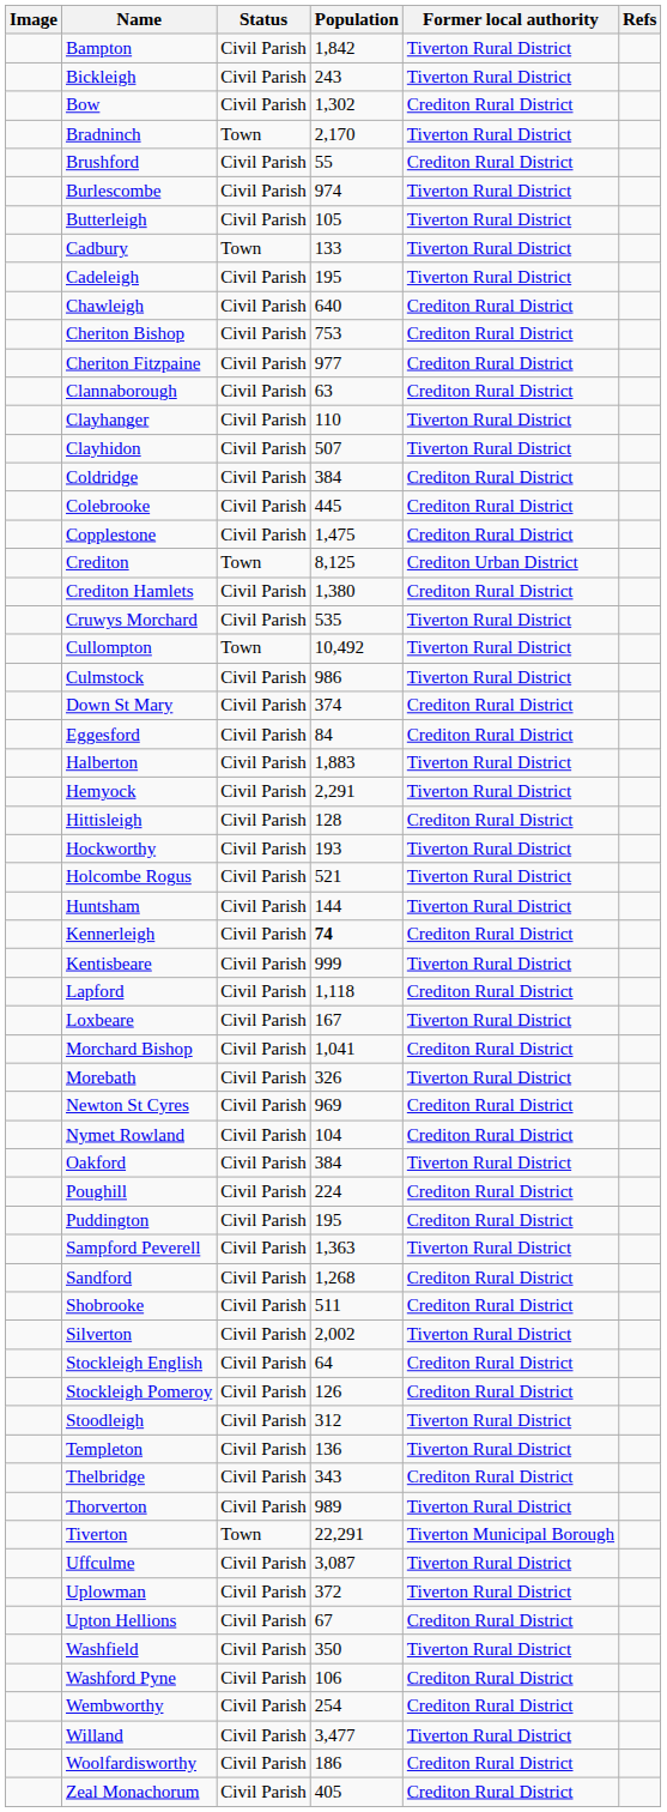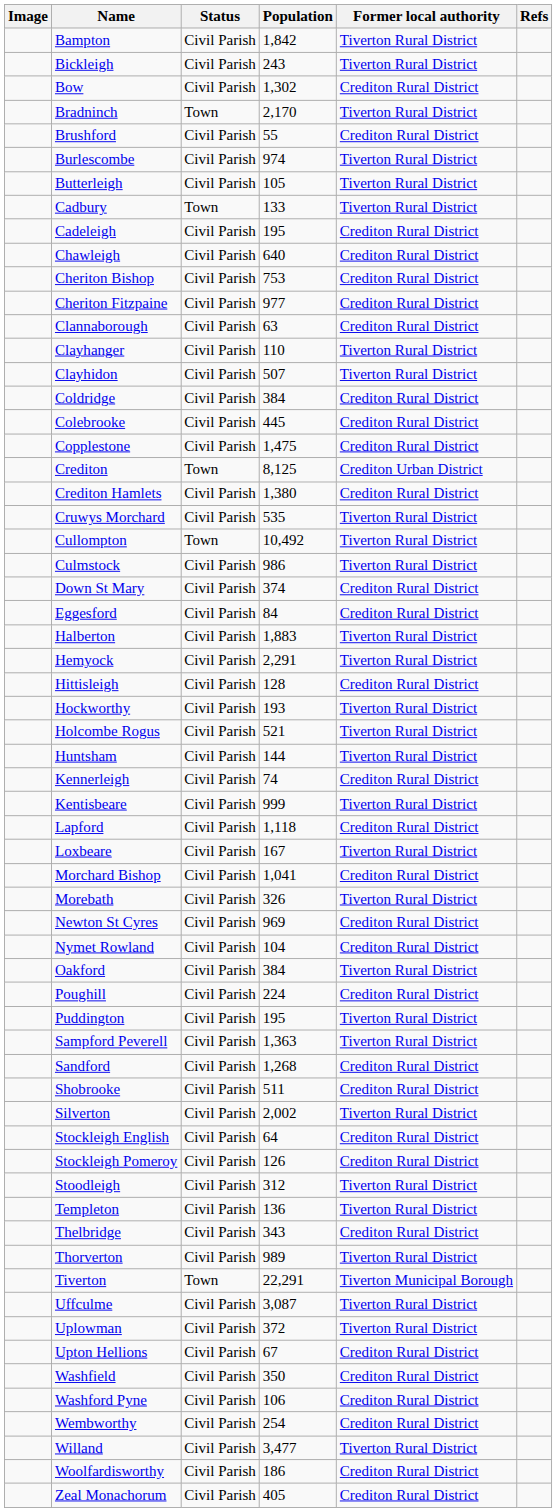 <table class="wikitable sortable">
 <tr>
 <th class="unsortable">Image</th>
 <th>Name</th>
 <th>Status</th>
 <th>Population </th>
 <th>Former local authority</th>
 <th class="unsortable">Refs</th>
 </tr>
 <tr>
 <td></td>
 <td><a href='#'>Bampton</a></td>
 <td>Civil Parish</td>
 <td>1,842</td>
 <td><a href='#'>Tiverton Rural District</a></td>
 <td></td>
 </tr>
 <tr>
 <td></td>
 <td><a href='#'>Bickleigh</a></td>
 <td>Civil Parish</td>
 <td>243</td>
 <td><a href='#'>Tiverton Rural District</a></td>
 <td></td>
 </tr>
 <tr>
 <td></td>
 <td><a href='#'>Bow</a></td>
 <td>Civil Parish</td>
 <td>1,302</td>
 <td><a href='#'>Crediton Rural District</a></td>
 <td></td>
 </tr>
 <tr>
 <td></td>
 <td><a href='#'>Bradninch</a></td>
 <td>Town</td>
 <td>2,170</td>
 <td><a href='#'>Tiverton Rural District</a></td>
 <td></td>
 </tr>
 <tr>
 <td></td>
 <td><a href='#'>Brushford</a></td>
 <td>Civil Parish</td>
 <td>55</td>
 <td><a href='#'>Crediton Rural District</a></td>
 <td></td>
 </tr>
 <tr>
 <td></td>
 <td><a href='#'>Burlescombe</a></td>
 <td>Civil Parish</td>
 <td>974</td>
 <td><a href='#'>Tiverton Rural District</a></td>
 <td></td>
 </tr>
 <tr>
 <td></td>
 <td><a href='#'>Butterleigh</a></td>
 <td>Civil Parish</td>
 <td>105</td>
 <td><a href='#'>Tiverton Rural District</a></td>
 <td></td>
 </tr>
 <tr>
 <td></td>
 <td><a href='#'>Cadbury</a></td>
 <td>Town</td>
 <td>133</td>
 <td><a href='#'>Tiverton Rural District</a></td>
 <td></td>
 </tr>
 <tr>
 <td></td>
 <td><a href='#'>Cadeleigh</a></td>
 <td>Civil Parish</td>
 <td>195</td>
-<td><a href='#'>Tiverton Rural District</a></td>
+<td><a href='#'>Crediton Rural District</a></td>
 <td></td>
 </tr>
 <tr>
 <td></td>
 <td><a href='#'>Chawleigh</a></td>
 <td>Civil Parish</td>
 <td>640</td>
 <td><a href='#'>Crediton Rural District</a></td>
 <td></td>
 </tr>
 <tr>
 <td></td>
 <td><a href='#'>Cheriton Bishop</a></td>
 <td>Civil Parish</td>
 <td>753</td>
 <td><a href='#'>Crediton Rural District</a></td>
 <td></td>
 </tr>
 <tr>
 <td></td>
 <td><a href='#'>Cheriton Fitzpaine</a></td>
 <td>Civil Parish</td>
 <td>977</td>
 <td><a href='#'>Crediton Rural District</a></td>
 <td></td>
 </tr>
 <tr>
 <td></td>
 <td><a href='#'>Clannaborough</a></td>
 <td>Civil Parish</td>
 <td>63</td>
 <td><a href='#'>Crediton Rural District</a></td>
 <td></td>
 </tr>
 <tr>
 <td></td>
 <td><a href='#'>Clayhanger</a></td>
 <td>Civil Parish</td>
 <td>110</td>
 <td><a href='#'>Tiverton Rural District</a></td>
 <td></td>
 </tr>
 <tr>
 <td></td>
 <td><a href='#'>Clayhidon</a></td>
 <td>Civil Parish</td>
 <td>507</td>
 <td><a href='#'>Tiverton Rural District</a></td>
 <td></td>
 </tr>
 <tr>
 <td></td>
 <td><a href='#'>Coldridge</a></td>
 <td>Civil Parish</td>
 <td>384</td>
 <td><a href='#'>Crediton Rural District</a></td>
 <td></td>
 </tr>
 <tr>
 <td></td>
 <td><a href='#'>Colebrooke</a></td>
 <td>Civil Parish</td>
 <td>445</td>
 <td><a href='#'>Crediton Rural District</a></td>
 <td></td>
 </tr>
 <tr>
 <td></td>
 <td><a href='#'>Copplestone</a></td>
 <td>Civil Parish</td>
 <td>1,475</td>
 <td><a href='#'>Crediton Rural District</a></td>
 <td></td>
 </tr>
 <tr>
 <td></td>
 <td><a href='#'>Crediton</a></td>
 <td>Town</td>
 <td>8,125</td>
 <td><a href='#'>Crediton Urban District</a></td>
 <td></td>
 </tr>
 <tr>
 <td></td>
 <td><a href='#'>Crediton Hamlets</a></td>
 <td>Civil Parish</td>
 <td>1,380</td>
 <td><a href='#'>Crediton Rural District</a></td>
 <td></td>
 </tr>
 <tr>
 <td></td>
 <td><a href='#'>Cruwys Morchard</a></td>
 <td>Civil Parish</td>
 <td>535</td>
 <td><a href='#'>Tiverton Rural District</a></td>
 <td></td>
 </tr>
 <tr>
 <td></td>
 <td><a href='#'>Cullompton</a></td>
 <td>Town</td>
 <td>10,492</td>
 <td><a href='#'>Tiverton Rural District</a></td>
 <td></td>
 </tr>
 <tr>
 <td></td>
 <td><a href='#'>Culmstock</a></td>
 <td>Civil Parish</td>
 <td>986</td>
 <td><a href='#'>Tiverton Rural District</a></td>
 <td></td>
 </tr>
 <tr>
 <td></td>
 <td><a href='#'>Down St Mary</a></td>
 <td>Civil Parish</td>
 <td>374</td>
 <td><a href='#'>Crediton Rural District</a></td>
 <td></td>
 </tr>
 <tr>
 <td></td>
 <td><a href='#'>Eggesford</a></td>
 <td>Civil Parish</td>
 <td>84</td>
 <td><a href='#'>Crediton Rural District</a></td>
 <td></td>
 </tr>
 <tr>
 <td></td>
 <td><a href='#'>Halberton</a></td>
 <td>Civil Parish</td>
 <td>1,883</td>
 <td><a href='#'>Tiverton Rural District</a></td>
 <td></td>
 </tr>
 <tr>
 <td></td>
 <td><a href='#'>Hemyock</a></td>
 <td>Civil Parish</td>
 <td>2,291</td>
 <td><a href='#'>Tiverton Rural District</a></td>
 <td></td>
 </tr>
 <tr>
 <td></td>
 <td><a href='#'>Hittisleigh</a></td>
 <td>Civil Parish</td>
 <td>128</td>
 <td><a href='#'>Crediton Rural District</a></td>
 <td></td>
 </tr>
 <tr>
 <td></td>
 <td><a href='#'>Hockworthy</a></td>
 <td>Civil Parish</td>
 <td>193</td>
 <td><a href='#'>Tiverton Rural District</a></td>
 <td></td>
 </tr>
 <tr>
 <td></td>
 <td><a href='#'>Holcombe Rogus</a></td>
 <td>Civil Parish</td>
 <td>521</td>
 <td><a href='#'>Tiverton Rural District</a></td>
 <td></td>
 </tr>
 <tr>
 <td></td>
 <td><a href='#'>Huntsham</a></td>
 <td>Civil Parish</td>
 <td>144</td>
 <td><a href='#'>Tiverton Rural District</a></td>
 <td></td>
 </tr>
 <tr>
 <td></td>
 <td><a href='#'>Kennerleigh</a></td>
 <td>Civil Parish</td>
-<td><strong>74</strong></td>
+<td>74</td>
 <td><a href='#'>Crediton Rural District</a></td>
 <td></td>
 </tr>
 <tr>
 <td></td>
 <td><a href='#'>Kentisbeare</a></td>
 <td>Civil Parish</td>
 <td>999</td>
 <td><a href='#'>Tiverton Rural District</a></td>
 <td></td>
 </tr>
 <tr>
 <td></td>
 <td><a href='#'>Lapford</a></td>
 <td>Civil Parish</td>
 <td>1,118</td>
 <td><a href='#'>Crediton Rural District</a></td>
 <td></td>
 </tr>
 <tr>
 <td></td>
 <td><a href='#'>Loxbeare</a></td>
 <td>Civil Parish</td>
 <td>167</td>
 <td><a href='#'>Tiverton Rural District</a></td>
 <td></td>
 </tr>
 <tr>
 <td></td>
 <td><a href='#'>Morchard Bishop</a></td>
 <td>Civil Parish</td>
 <td>1,041</td>
 <td><a href='#'>Crediton Rural District</a></td>
 <td></td>
 </tr>
 <tr>
 <td></td>
 <td><a href='#'>Morebath</a></td>
 <td>Civil Parish</td>
 <td>326</td>
 <td><a href='#'>Tiverton Rural District</a></td>
 <td></td>
 </tr>
 <tr>
 <td></td>
 <td><a href='#'>Newton St Cyres</a></td>
 <td>Civil Parish</td>
 <td>969</td>
 <td><a href='#'>Crediton Rural District</a></td>
 <td></td>
 </tr>
 <tr>
 <td></td>
 <td><a href='#'>Nymet Rowland</a></td>
 <td>Civil Parish</td>
 <td>104</td>
 <td><a href='#'>Crediton Rural District</a></td>
 <td></td>
 </tr>
 <tr>
 <td></td>
 <td><a href='#'>Oakford</a></td>
 <td>Civil Parish</td>
 <td>384</td>
 <td><a href='#'>Tiverton Rural District</a></td>
 <td></td>
 </tr>
 <tr>
 <td></td>
 <td><a href='#'>Poughill</a></td>
 <td>Civil Parish</td>
 <td>224</td>
 <td><a href='#'>Crediton Rural District</a></td>
 <td></td>
 </tr>
 <tr>
 <td></td>
 <td><a href='#'>Puddington</a></td>
 <td>Civil Parish</td>
 <td>195</td>
-<td><a href='#'>Crediton Rural District</a></td>
+<td><a href='#'>Tiverton Rural District</a></td>
 <td></td>
 </tr>
 <tr>
 <td></td>
 <td><a href='#'>Sampford Peverell</a></td>
 <td>Civil Parish</td>
 <td>1,363</td>
 <td><a href='#'>Tiverton Rural District</a></td>
 <td></td>
 </tr>
 <tr>
 <td></td>
 <td><a href='#'>Sandford</a></td>
 <td>Civil Parish</td>
 <td>1,268</td>
 <td><a href='#'>Crediton Rural District</a></td>
 <td></td>
 </tr>
 <tr>
 <td></td>
 <td><a href='#'>Shobrooke</a></td>
 <td>Civil Parish</td>
 <td>511</td>
 <td><a href='#'>Crediton Rural District</a></td>
 <td></td>
 </tr>
 <tr>
 <td></td>
 <td><a href='#'>Silverton</a></td>
 <td>Civil Parish</td>
 <td>2,002</td>
 <td><a href='#'>Tiverton Rural District</a></td>
 <td></td>
 </tr>
 <tr>
 <td></td>
 <td><a href='#'>Stockleigh English</a></td>
 <td>Civil Parish</td>
 <td>64</td>
 <td><a href='#'>Crediton Rural District</a></td>
 <td></td>
 </tr>
 <tr>
 <td></td>
 <td><a href='#'>Stockleigh Pomeroy</a></td>
 <td>Civil Parish</td>
 <td>126</td>
 <td><a href='#'>Crediton Rural District</a></td>
 <td></td>
 </tr>
 <tr>
 <td></td>
 <td><a href='#'>Stoodleigh</a></td>
 <td>Civil Parish</td>
 <td>312</td>
 <td><a href='#'>Tiverton Rural District</a></td>
 <td></td>
 </tr>
 <tr>
 <td></td>
 <td><a href='#'>Templeton</a></td>
 <td>Civil Parish</td>
 <td>136</td>
 <td><a href='#'>Tiverton Rural District</a></td>
 <td></td>
 </tr>
 <tr>
 <td></td>
 <td><a href='#'>Thelbridge</a></td>
 <td>Civil Parish</td>
 <td>343</td>
 <td><a href='#'>Crediton Rural District</a></td>
 <td></td>
 </tr>
 <tr>
 <td></td>
 <td><a href='#'>Thorverton</a></td>
 <td>Civil Parish</td>
 <td>989</td>
 <td><a href='#'>Tiverton Rural District</a></td>
 <td></td>
 </tr>
 <tr>
 <td></td>
 <td><a href='#'>Tiverton</a></td>
 <td>Town</td>
 <td>22,291</td>
 <td><a href='#'>Tiverton Municipal Borough</a></td>
 <td></td>
 </tr>
 <tr>
 <td></td>
 <td><a href='#'>Uffculme</a></td>
 <td>Civil Parish</td>
 <td>3,087</td>
 <td><a href='#'>Tiverton Rural District</a></td>
 <td></td>
 </tr>
 <tr>
 <td></td>
 <td><a href='#'>Uplowman</a></td>
 <td>Civil Parish</td>
 <td>372</td>
 <td><a href='#'>Tiverton Rural District</a></td>
 <td></td>
 </tr>
 <tr>
 <td></td>
 <td><a href='#'>Upton Hellions</a></td>
 <td>Civil Parish</td>
 <td>67</td>
 <td><a href='#'>Crediton Rural District</a></td>
 <td></td>
 </tr>
 <tr>
 <td></td>
 <td><a href='#'>Washfield</a></td>
 <td>Civil Parish</td>
 <td>350</td>
-<td><a href='#'>Tiverton Rural District</a></td>
+<td><a href='#'>Crediton Rural District</a></td>
 <td></td>
 </tr>
 <tr>
 <td></td>
 <td><a href='#'>Washford Pyne</a></td>
 <td>Civil Parish</td>
 <td>106</td>
 <td><a href='#'>Crediton Rural District</a></td>
 <td></td>
 </tr>
 <tr>
 <td></td>
 <td><a href='#'>Wembworthy</a></td>
 <td>Civil Parish</td>
 <td>254</td>
 <td><a href='#'>Crediton Rural District</a></td>
 <td></td>
 </tr>
 <tr>
 <td></td>
 <td><a href='#'>Willand</a></td>
 <td>Civil Parish</td>
 <td>3,477</td>
 <td><a href='#'>Tiverton Rural District</a></td>
 <td></td>
 </tr>
 <tr>
 <td></td>
 <td><a href='#'>Woolfardisworthy</a></td>
 <td>Civil Parish</td>
 <td>186</td>
 <td><a href='#'>Crediton Rural District</a></td>
 <td></td>
 </tr>
 <tr>
 <td></td>
 <td><a href='#'>Zeal Monachorum</a></td>
 <td>Civil Parish</td>
 <td>405</td>
 <td><a href='#'>Crediton Rural District</a></td>
 <td></td>
 </tr>
 </table>
